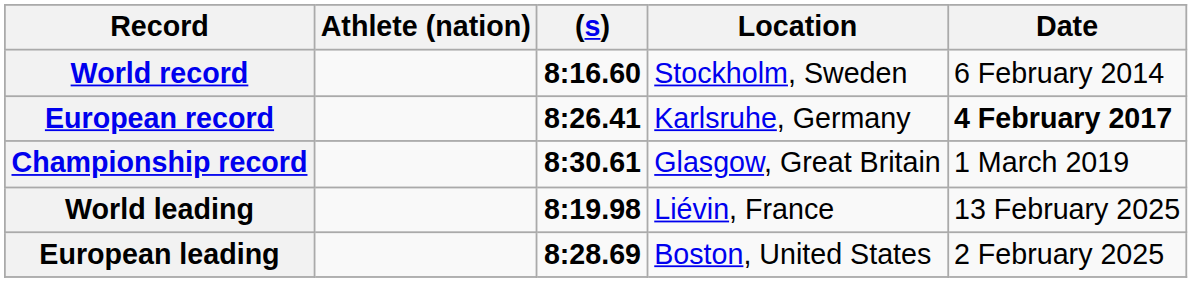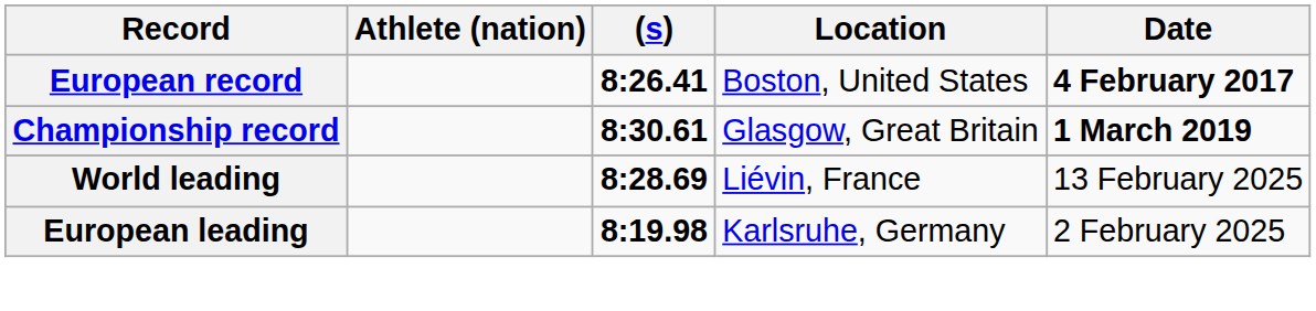 <table class="wikitable">
 <tr>
 <th scope="col">Record</th>
 <th scope="col">Athlete (nation)</th>
 <th scope="col"> (<a href='#'>s</a>)</th>
 <th scope="col">Location</th>
 <th scope="col">Date</th>
 </tr>
 <tr>
-<th scope="row"><a href='#'>World record</a></th>
-<td></td>
-<td align="center"><strong>8:16.60</strong></td>
-<td><a href='#'>Stockholm</a>, Sweden</td>
-<td>6 February 2014</td>
-</tr>
-<tr>
 <th scope="row"><a href='#'>European record</a></th>
 <td></td>
 <td align="center"><strong>8:26.41</strong></td>
-<td><a href='#'>Karlsruhe</a>, Germany</td>
+<td><a href='#'>Boston</a>, United States</td>
 <td><strong>4 February 2017</strong></td>
 </tr>
 <tr>
 <th scope="row"><a href='#'>Championship record</a></th>
 <td></td>
 <td align="center"><strong>8:30.61</strong></td>
 <td><a href='#'>Glasgow</a>, Great Britain</td>
-<td>1 March 2019</td>
+<td><strong>1 March 2019</strong></td>
 </tr>
 <tr>
 <th scope="row">World leading</th>
 <td></td>
-<td align="center"><strong>8:19.98</strong></td>
+<td align="center"><strong>8:28.69</strong></td>
 <td><a href='#'>Liévin</a>, France</td>
 <td>13 February 2025</td>
 </tr>
 <tr>
 <th scope="row">European leading</th>
 <td></td>
-<td align="center"><strong>8:28.69</strong></td>
-<td><a href='#'>Boston</a>, United States</td>
+<td align="center"><strong>8:19.98</strong></td>
+<td><a href='#'>Karlsruhe</a>, Germany</td>
 <td>2 February 2025</td>
 </tr>
 </table>
